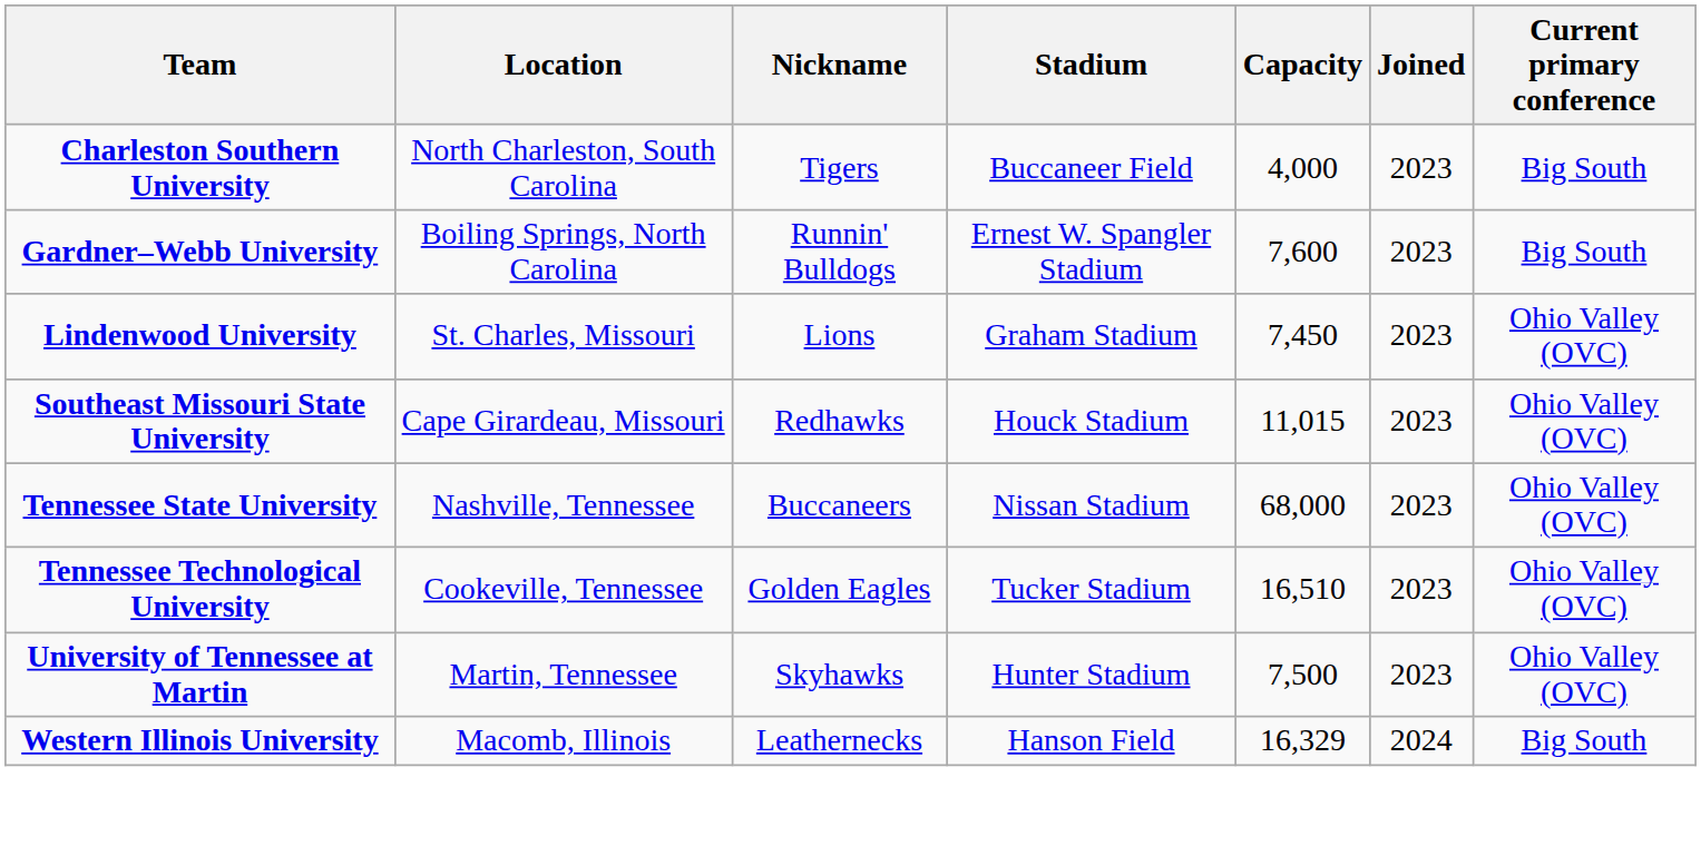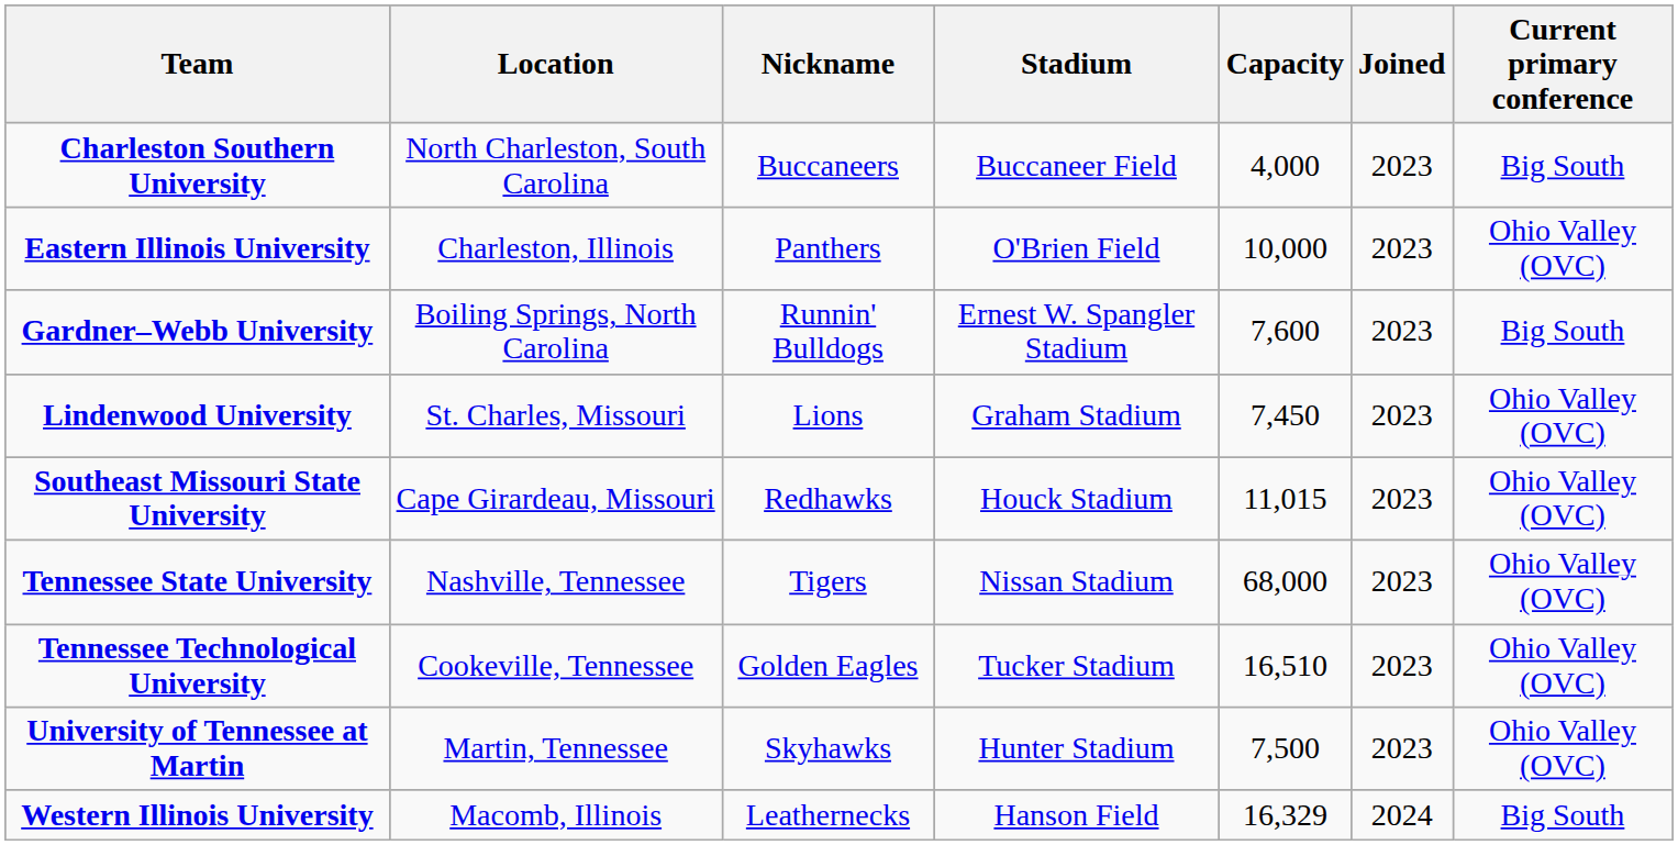 <table class="wikitable sortable" style="text-align: center;">
 <tr>
 <th>Team</th>
 <th>Location</th>
 <th>Nickname</th>
 <th>Stadium</th>
 <th>Capacity</th>
 <th>Joined</th>
 <th>Current<br>primary<br>conference</th>
 </tr>
 <tr>
 <td><strong><a href='#'>Charleston Southern University</a></strong></td>
 <td><a href='#'>North Charleston, South Carolina</a></td>
-<td><a href='#'>Tigers</a></td>
+<td><a href='#'>Buccaneers</a></td>
 <td><a href='#'>Buccaneer Field</a></td>
 <td>4,000</td>
 <td>2023</td>
 <td><a href='#'>Big South</a></td>
+</tr>
+<tr>
+<td><strong><a href='#'>Eastern Illinois University</a></strong></td>
+<td><a href='#'>Charleston, Illinois</a></td>
+<td><a href='#'>Panthers</a></td>
+<td><a href='#'>O'Brien Field</a></td>
+<td>10,000</td>
+<td>2023</td>
+<td><a href='#'>Ohio Valley (OVC)</a></td>
 </tr>
 <tr>
 <td><strong><a href='#'>Gardner–Webb University</a></strong></td>
 <td><a href='#'>Boiling Springs, North Carolina</a></td>
 <td><a href='#'>Runnin' Bulldogs</a></td>
 <td><a href='#'>Ernest W. Spangler Stadium</a></td>
 <td>7,600</td>
 <td>2023</td>
 <td><a href='#'>Big South</a></td>
 </tr>
 <tr>
 <td><strong><a href='#'>Lindenwood University</a></strong></td>
 <td><a href='#'>St. Charles, Missouri</a></td>
 <td><a href='#'>Lions</a></td>
 <td><a href='#'>Graham Stadium</a></td>
 <td>7,450</td>
 <td>2023</td>
 <td><a href='#'>Ohio Valley (OVC)</a></td>
 </tr>
 <tr>
 <td><strong><a href='#'>Southeast Missouri State University</a></strong></td>
 <td><a href='#'>Cape Girardeau, Missouri</a></td>
 <td><a href='#'>Redhawks</a></td>
 <td><a href='#'>Houck Stadium</a></td>
 <td>11,015</td>
 <td>2023</td>
 <td><a href='#'>Ohio Valley (OVC)</a></td>
 </tr>
 <tr>
 <td><strong><a href='#'>Tennessee State University</a></strong></td>
 <td><a href='#'>Nashville, Tennessee</a></td>
-<td><a href='#'>Buccaneers</a></td>
+<td><a href='#'>Tigers</a></td>
 <td><a href='#'>Nissan Stadium</a></td>
 <td>68,000</td>
 <td>2023</td>
 <td><a href='#'>Ohio Valley (OVC)</a></td>
 </tr>
 <tr>
 <td><strong><a href='#'>Tennessee Technological University</a></strong></td>
 <td><a href='#'>Cookeville, Tennessee</a></td>
 <td><a href='#'>Golden Eagles</a></td>
 <td><a href='#'>Tucker Stadium</a></td>
 <td>16,510</td>
 <td>2023</td>
 <td><a href='#'>Ohio Valley (OVC)</a></td>
 </tr>
 <tr>
 <td><strong><a href='#'>University of Tennessee at Martin</a></strong></td>
 <td><a href='#'>Martin, Tennessee</a></td>
 <td><a href='#'>Skyhawks</a></td>
 <td><a href='#'>Hunter Stadium</a></td>
 <td>7,500</td>
 <td>2023</td>
 <td><a href='#'>Ohio Valley (OVC)</a></td>
 </tr>
 <tr>
 <td><strong><a href='#'>Western Illinois University</a></strong></td>
 <td><a href='#'>Macomb, Illinois</a></td>
 <td><a href='#'>Leathernecks</a></td>
 <td><a href='#'>Hanson Field</a></td>
 <td>16,329</td>
 <td>2024</td>
 <td><a href='#'>Big South</a></td>
 </tr>
 </table>
